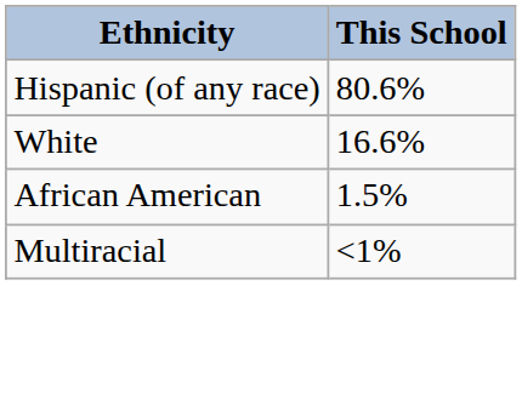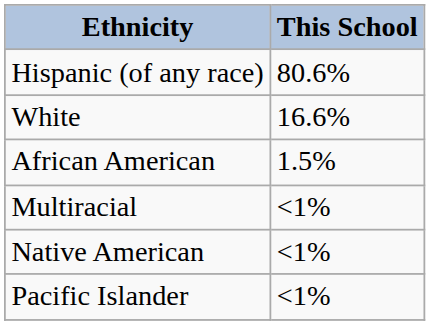 <table class="wikitable" ;>
 <tr style="text-align:center;">
 <th style="background:#B0C4DE;">Ethnicity</th>
 <th style="background:#B0C4DE;">This School</th>
 </tr>
 <tr>
 <td>Hispanic (of any race)</td>
 <td>80.6%</td>
 </tr>
 <tr>
 <td>White</td>
 <td>16.6%</td>
 </tr>
 <tr>
 <td>African American</td>
 <td>1.5%</td>
 </tr>
 <tr>
 <td>Multiracial</td>
 <td><1%</td>
 </tr>
+<tr>
+<td>Native American</td>
+<td><1%</td>
+</tr>
+<tr>
+<td>Pacific Islander</td>
+<td><1%</td>
+</tr>
 </table>
